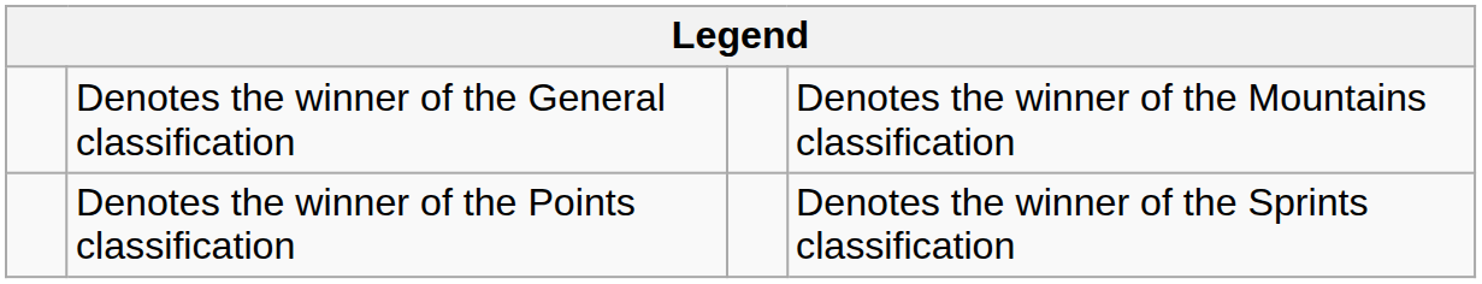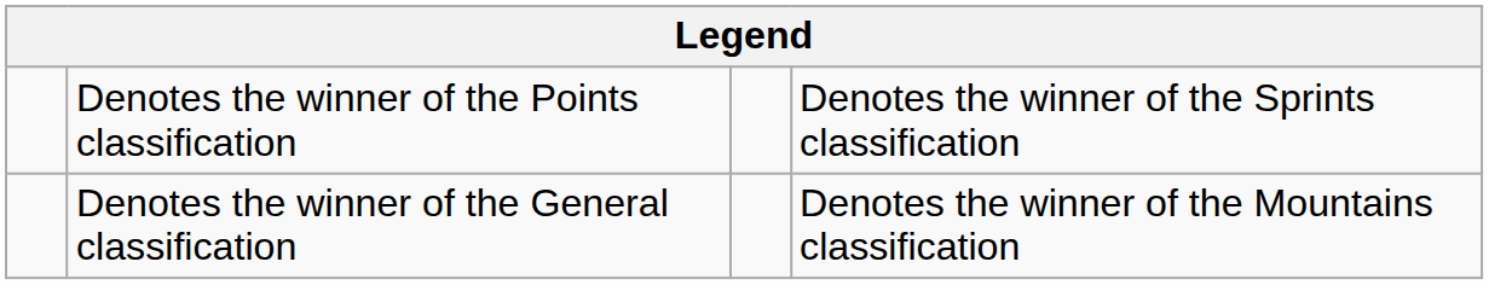 <table class="wikitable">
 <tr>
 <th colspan=4>Legend</th>
+</tr>
+<tr>
+<td>    </td>
+<td>Denotes the winner of the Points classification</td>
+<td>    </td>
+<td>Denotes the winner of the Sprints classification</td>
 </tr>
 <tr>
 <td>    </td>
 <td>Denotes the winner of the General classification</td>
 <td>    </td>
 <td>Denotes the winner of the Mountains classification</td>
 </tr>
-<tr>
-<td>    </td>
-<td>Denotes the winner of the Points classification</td>
-<td>    </td>
-<td>Denotes the winner of the Sprints classification</td>
-</tr>
 </table>
